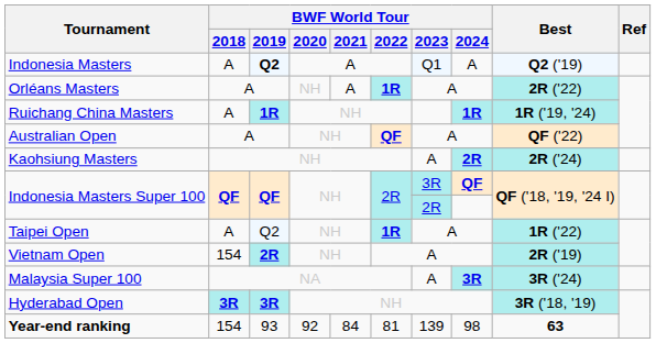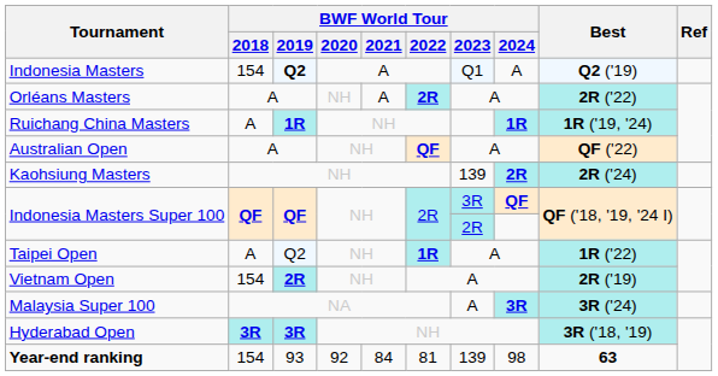 <table class="wikitable" style="font-size: 90%; text-align:center">
 <tr>
 <th rowspan="2">Tournament</th>
 <th colspan="7"><strong><a href='#'>BWF World Tour</a></strong></th>
 <th rowspan="2">Best</th>
 <th rowspan="2">Ref</th>
 </tr>
 <tr>
 <th><a href='#'>2018</a></th>
 <th><a href='#'>2019</a></th>
 <th><a href='#'>2020</a></th>
 <th><a href='#'>2021</a></th>
 <th><a href='#'>2022</a></th>
 <th><a href='#'>2023</a></th>
 <th><a href='#'>2024</a></th>
 </tr>
 <tr>
 <td align=left><a href='#'>Indonesia Masters</a></td>
-<td>A</td>
+<td 2018;>154</td>
 <td 2019; bgcolor=F0F8FF><strong>Q2</strong></td>
 <td colspan="3">A</td>
 <td 2023; bgcolor=F0F8FF>Q1</td>
 <td>A</td>
 <td bgcolor=F0F8FF><strong>Q2</strong> ('19)</td>
 <td></td>
 </tr>
 <tr>
 <td align=left><a href='#'>Orléans Masters</a></td>
 <td colspan="2">A</td>
 <td style=color:#ccc>NH</td>
 <td>A</td>
-<td bgcolor=AFEEEE><strong><a href='#'>1R</a></strong></td>
+<td bgcolor=AFEEEE><strong><a href='#'>2R</a></strong></td>
 <td colspan="2">A</td>
 <td bgcolor=AFEEEE><strong>2R</strong> ('22)</td>
 </tr>
 <tr>
 <td align=left><a href='#'>Ruichang China Masters</a></td>
 <td>A</td>
 <td bgcolor=AFEEEE><strong><a href='#'>1R</a></strong></td>
 <td colspan="3" style=color:#ccc>NH</td>
 <td><a href='#'></a></td>
 <td bgcolor=AFEEEE><strong><a href='#'>1R</a></strong></td>
 <td bgcolor=AFEEEE><strong>1R</strong> ('19, '24)</td>
 </tr>
 <tr>
 <td align=left><a href='#'>Australian Open</a></td>
 <td colspan="2">A</td>
 <td colspan="2" style=color:#ccc>NH</td>
 <td bgcolor=FFEBCD><strong><a href='#'>QF</a></strong></td>
 <td colspan="2">A</td>
 <td bgcolor=FFEBCD><strong>QF</strong> ('22)</td>
 </tr>
 <tr>
 <td align=left><a href='#'>Kaohsiung Masters</a></td>
 <td colspan="5" style=color:#ccc>NH</td>
-<td>A</td>
+<td 2023;>139</td>
 <td bgcolor=AFEEEE><strong><a href='#'>2R</a></strong></td>
 <td bgcolor=AFEEEE><strong>2R</strong> ('24)</td>
 <td></td>
 </tr>
 <tr>
 <td rowspan="2" align=left><a href='#'>Indonesia Masters Super 100</a></td>
 <td rowspan="2" bgcolor=FFEBCD><strong><a href='#'>QF</a></strong></td>
 <td rowspan="2" bgcolor=FFEBCD><strong><a href='#'>QF</a></strong></td>
 <td rowspan="2" colspan="2" style=color:#ccc>NH</td>
 <td rowspan="2" bgcolor=AFEEEE><a href='#'>2R</a></td>
 <td bgcolor=AFEEEE><a href='#'>3R</a></td>
 <td bgcolor=FFEBCD><strong><a href='#'>QF</a></strong></td>
 <td rowspan="2" bgcolor=FFEBCD><strong>QF</strong> ('18, '19, '24 I)</td>
 <td rowspan="2"></td>
 </tr>
 <tr>
 <td bgcolor=AFEEEE><a href='#'>2R</a></td>
 <td><a href='#'></a></td>
 </tr>
 <tr>
 <td align=left><a href='#'>Taipei Open</a></td>
 <td>A</td>
 <td 2019; bgcolor=F0F8FF>Q2</td>
 <td colspan="2" style=color:#ccc>NH</td>
 <td bgcolor=AFEEEE><strong><a href='#'>1R</a></strong></td>
 <td colspan="2">A</td>
 <td bgcolor=AFEEEE><strong>1R</strong> ('22)</td>
 </tr>
 <tr>
 <td align=left><a href='#'>Vietnam Open</a></td>
 <td 2018;>154</td>
 <td bgcolor=AFEEEE><a href='#'><strong>2R</strong></a></td>
 <td colspan="2" style=color:#ccc>NH</td>
 <td colspan="3">A</td>
 <td bgcolor=AFEEEE><strong>2R</strong> ('19)</td>
 </tr>
 <tr>
 <td align=left><a href='#'>Malaysia Super 100</a></td>
 <td colspan="5" style=color:#ccc>NA</td>
 <td>A</td>
 <td bgcolor=AFEEEE><strong><a href='#'>3R</a></strong></td>
 <td bgcolor=AFEEEE><strong>3R</strong> ('24)</td>
 <td></td>
 </tr>
 <tr>
 <td align=left><a href='#'>Hyderabad Open</a></td>
 <td bgcolor=AFEEEE><a href='#'><strong>3R</strong></a></td>
 <td bgcolor=AFEEEE><a href='#'><strong>3R</strong></a></td>
 <td colspan="5" style=color:#ccc>NH</td>
 <td bgcolor=AFEEEE><strong>3R</strong> ('18, '19)</td>
 </tr>
 <tr>
 <td align=left><strong>Year-end ranking</strong></td>
 <td 2018;>154</td>
 <td 2019;>93</td>
 <td 2020;>92</td>
 <td 2021;>84</td>
 <td 2022;>81</td>
 <td 2023;>139</td>
 <td 2024;>98</td>
 <td><strong>63</strong></td>
 </tr>
 </table>
